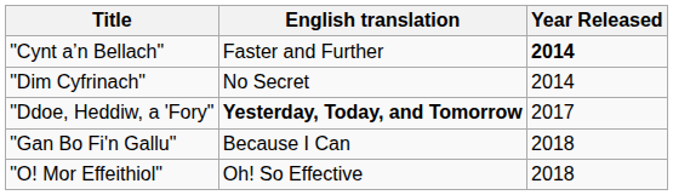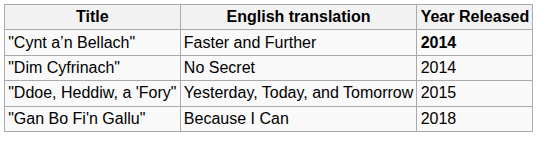 <table class="wikitable">
 <tr>
 <th>Title</th>
 <th>English translation</th>
 <th>Year Released</th>
 </tr>
 <tr>
 <td>"Cynt a’n Bellach"</td>
 <td>Faster and Further</td>
 <td><strong>2014</strong></td>
 </tr>
 <tr>
 <td>"Dim Cyfrinach"</td>
 <td>No Secret</td>
 <td>2014</td>
 </tr>
 <tr>
 <td>"Ddoe, Heddiw, a 'Fory"</td>
-<td><strong>Yesterday, Today, and Tomorrow</strong></td>
-<td>2017</td>
+<td>Yesterday, Today, and Tomorrow</td>
+<td>2015</td>
 </tr>
 <tr>
 <td>"Gan Bo Fi'n Gallu"</td>
 <td>Because I Can</td>
 <td>2018</td>
 </tr>
-<tr>
-<td>"O! Mor Effeithiol"</td>
-<td>Oh! So Effective</td>
-<td>2018</td>
-</tr>
 </table>
